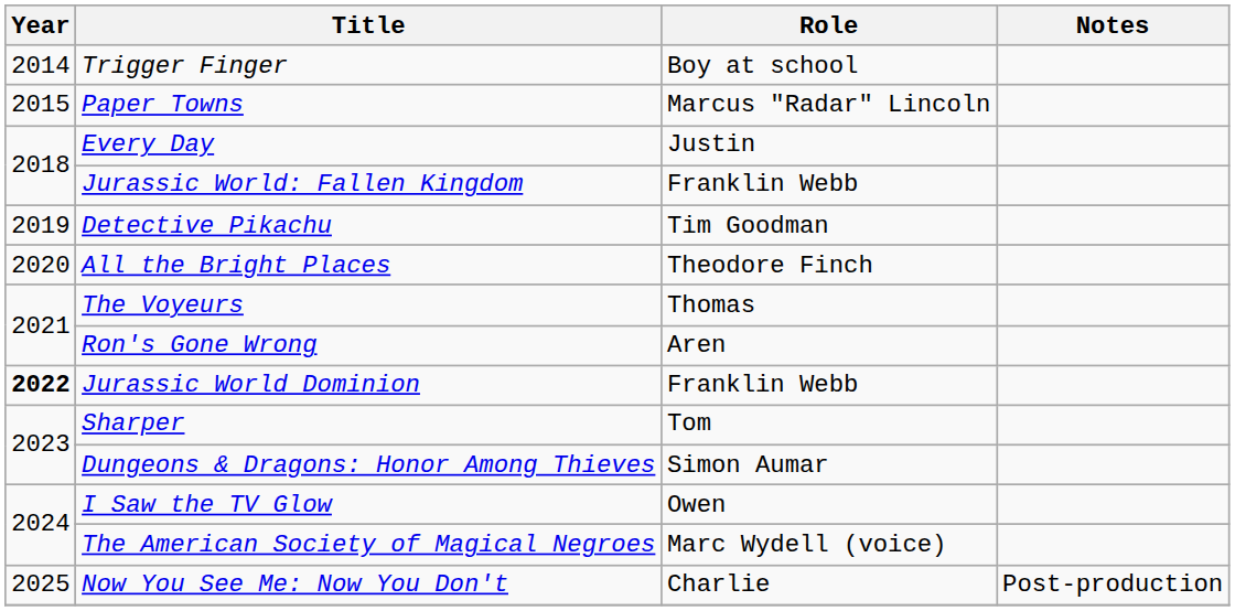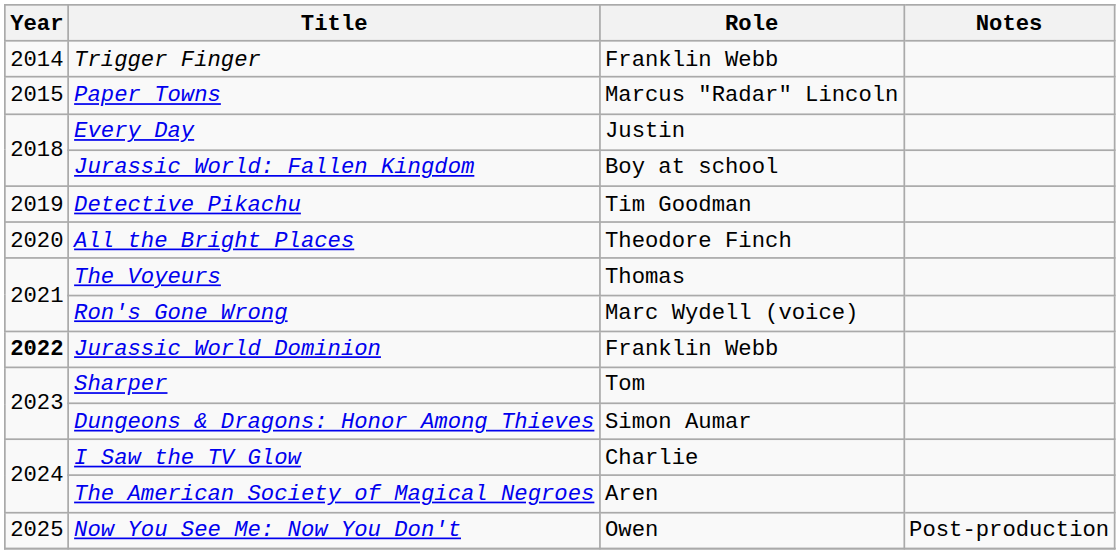 <table class="wikitable sortable">
 <tr>
 <th>Year</th>
 <th>Title</th>
 <th>Role</th>
 <th>Notes</th>
 </tr>
 <tr>
 <td>2014</td>
 <td><em>Trigger Finger</em></td>
-<td>Boy at school</td>
+<td>Franklin Webb</td>
 <td></td>
 </tr>
 <tr>
 <td>2015</td>
 <td><em><a href='#'>Paper Towns</a></em></td>
 <td>Marcus "Radar" Lincoln</td>
 <td></td>
 </tr>
 <tr>
 <td rowspan="2">2018</td>
 <td><em><a href='#'>Every Day</a></em></td>
 <td>Justin</td>
 <td></td>
 </tr>
 <tr>
 <td><em><a href='#'>Jurassic World: Fallen Kingdom</a></em></td>
-<td>Franklin Webb</td>
+<td>Boy at school</td>
 <td></td>
 </tr>
 <tr>
 <td>2019</td>
 <td><em><a href='#'>Detective Pikachu</a></em></td>
 <td>Tim Goodman</td>
 <td></td>
 </tr>
 <tr>
 <td>2020</td>
 <td><em><a href='#'>All the Bright Places</a></em></td>
 <td>Theodore Finch</td>
 <td></td>
 </tr>
 <tr>
 <td rowspan="2">2021</td>
 <td><em><a href='#'>The Voyeurs</a></em></td>
 <td>Thomas</td>
 <td></td>
 </tr>
 <tr>
 <td><em><a href='#'>Ron's Gone Wrong</a></em></td>
-<td>Aren</td>
+<td>Marc Wydell (voice)</td>
 <td></td>
 </tr>
 <tr>
 <td><strong>2022</strong></td>
 <td><em><a href='#'>Jurassic World Dominion</a></em></td>
 <td>Franklin Webb</td>
 <td></td>
 </tr>
 <tr>
 <td rowspan="2">2023</td>
 <td><em><a href='#'>Sharper</a></em></td>
 <td>Tom</td>
 <td></td>
 </tr>
 <tr>
 <td><em><a href='#'>Dungeons & Dragons: Honor Among Thieves</a></em></td>
 <td>Simon Aumar</td>
 <td></td>
 </tr>
 <tr>
 <td rowspan="2">2024</td>
 <td><em><a href='#'>I Saw the TV Glow</a></em></td>
-<td>Owen</td>
+<td>Charlie</td>
 <td></td>
 </tr>
 <tr>
 <td><em><a href='#'>The American Society of Magical Negroes</a></em></td>
-<td>Marc Wydell (voice)</td>
+<td>Aren</td>
 <td></td>
 </tr>
 <tr>
 <td>2025</td>
 <td><em><a href='#'>Now You See Me: Now You Don't</a></em></td>
-<td>Charlie</td>
+<td>Owen</td>
 <td>Post-production</td>
 </tr>
 <tr>
 </tr>
 </table>
